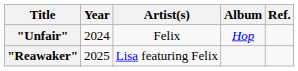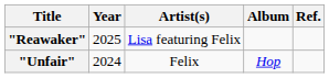 <table class="wikitable plainrowheaders" style="text-align:center">
 <tr>
 <th scope="col">Title</th>
 <th scope="col">Year</th>
 <th scope="col">Artist(s)</th>
 <th scope="col">Album</th>
 <th scope="col">Ref.</th>
 </tr>
 <tr>
+<th scope="row">"Reawaker"</th>
+<td>2025</td>
+<td><a href='#'>Lisa</a> featuring Felix</td>
+<td></td>
+<td></td>
+</tr>
+<tr>
 <th scope="row">"Unfair"</th>
 <td>2024</td>
 <td>Felix</td>
 <td><em><a href='#'>Hop</a></em></td>
 <td></td>
 </tr>
-<tr>
-<th scope="row">"Reawaker"</th>
-<td>2025</td>
-<td><a href='#'>Lisa</a> featuring Felix</td>
-<td></td>
-<td></td>
-</tr>
 </table>
